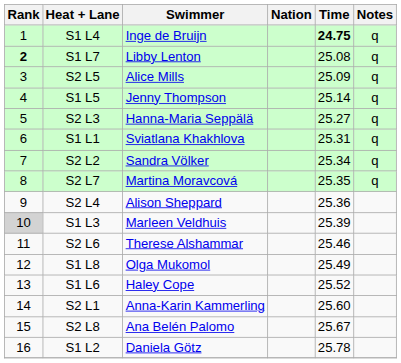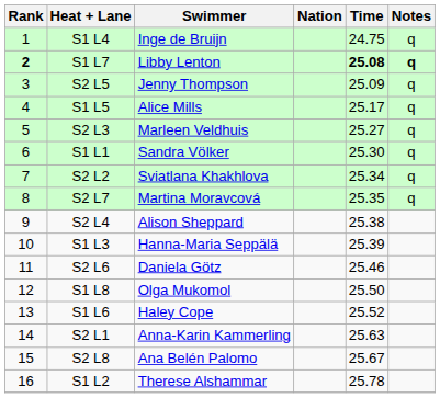 <table class="wikitable sortable" style="text-align:center">
 <tr>
 <th>Rank</th>
 <th>Heat + Lane</th>
 <th>Swimmer</th>
 <th>Nation</th>
 <th>Time</th>
 <th>Notes</th>
 </tr>
 <tr bgcolor=ccffcc>
 <td>1</td>
 <td>S1 L4</td>
 <td align=left><a href='#'>Inge de Bruijn</a></td>
 <td align=left></td>
-<td><strong>24.75</strong></td>
+<td>24.75</td>
 <td>q</td>
 </tr>
 <tr bgcolor=ccffcc>
 <td><strong>2</strong></td>
 <td>S1 L7</td>
 <td align=left><a href='#'>Libby Lenton</a></td>
 <td align=left></td>
-<td>25.08</td>
-<td>q</td>
+<td><strong>25.08</strong></td>
+<td><strong>q</strong></td>
 </tr>
 <tr bgcolor=ccffcc>
 <td>3</td>
 <td>S2 L5</td>
-<td align=left><a href='#'>Alice Mills</a></td>
+<td align=left><a href='#'>Jenny Thompson</a></td>
 <td align=left></td>
 <td>25.09</td>
 <td>q</td>
 </tr>
 <tr bgcolor=ccffcc>
 <td>4</td>
 <td>S1 L5</td>
-<td align=left><a href='#'>Jenny Thompson</a></td>
+<td align=left><a href='#'>Alice Mills</a></td>
 <td align=left></td>
-<td>25.14</td>
+<td>25.17</td>
 <td>q</td>
 </tr>
 <tr bgcolor=ccffcc>
 <td>5</td>
 <td>S2 L3</td>
-<td align=left><a href='#'>Hanna-Maria Seppälä</a></td>
+<td align=left><a href='#'>Marleen Veldhuis</a></td>
 <td align=left></td>
 <td>25.27</td>
 <td>q</td>
 </tr>
 <tr bgcolor=ccffcc>
 <td>6</td>
 <td>S1 L1</td>
-<td align=left><a href='#'>Sviatlana Khakhlova</a></td>
+<td align=left><a href='#'>Sandra Völker</a></td>
 <td align=left></td>
-<td>25.31</td>
+<td>25.30</td>
 <td>q</td>
 </tr>
 <tr bgcolor=ccffcc>
 <td>7</td>
 <td>S2 L2</td>
-<td align=left><a href='#'>Sandra Völker</a></td>
+<td align=left><a href='#'>Sviatlana Khakhlova</a></td>
 <td align=left></td>
 <td>25.34</td>
 <td>q</td>
 </tr>
 <tr bgcolor=ccffcc>
 <td>8</td>
 <td>S2 L7</td>
 <td align=left><a href='#'>Martina Moravcová</a></td>
 <td align=left></td>
 <td>25.35</td>
 <td>q</td>
 </tr>
 <tr>
 <td>9</td>
 <td>S2 L4</td>
 <td align=left><a href='#'>Alison Sheppard</a></td>
 <td align=left></td>
-<td>25.36</td>
+<td>25.38</td>
 <td></td>
 </tr>
 <tr>
-<td style="background: lightgrey;">10</td>
+<td>10</td>
 <td>S1 L3</td>
-<td align=left><a href='#'>Marleen Veldhuis</a></td>
+<td align=left><a href='#'>Hanna-Maria Seppälä</a></td>
 <td align=left></td>
 <td>25.39</td>
 <td></td>
 </tr>
 <tr>
 <td>11</td>
 <td>S2 L6</td>
-<td align=left><a href='#'>Therese Alshammar</a></td>
+<td align=left><a href='#'>Daniela Götz</a></td>
 <td align=left></td>
 <td>25.46</td>
 <td></td>
 </tr>
 <tr>
 <td>12</td>
 <td>S1 L8</td>
 <td align=left><a href='#'>Olga Mukomol</a></td>
 <td align=left></td>
-<td>25.49</td>
+<td>25.50</td>
 <td></td>
 </tr>
 <tr>
 <td>13</td>
 <td>S1 L6</td>
 <td align=left><a href='#'>Haley Cope</a></td>
 <td align=left></td>
 <td>25.52</td>
 <td></td>
 </tr>
 <tr>
 <td>14</td>
 <td>S2 L1</td>
 <td align=left><a href='#'>Anna-Karin Kammerling</a></td>
 <td align=left></td>
-<td>25.60</td>
+<td>25.63</td>
 <td></td>
 </tr>
 <tr>
 <td>15</td>
 <td>S2 L8</td>
 <td align=left><a href='#'>Ana Belén Palomo</a></td>
 <td align=left></td>
 <td>25.67</td>
 <td></td>
 </tr>
 <tr>
 <td>16</td>
 <td>S1 L2</td>
-<td align=left><a href='#'>Daniela Götz</a></td>
+<td align=left><a href='#'>Therese Alshammar</a></td>
 <td align=left></td>
 <td>25.78</td>
 <td></td>
 </tr>
 <tr>
 </tr>
 </table>
